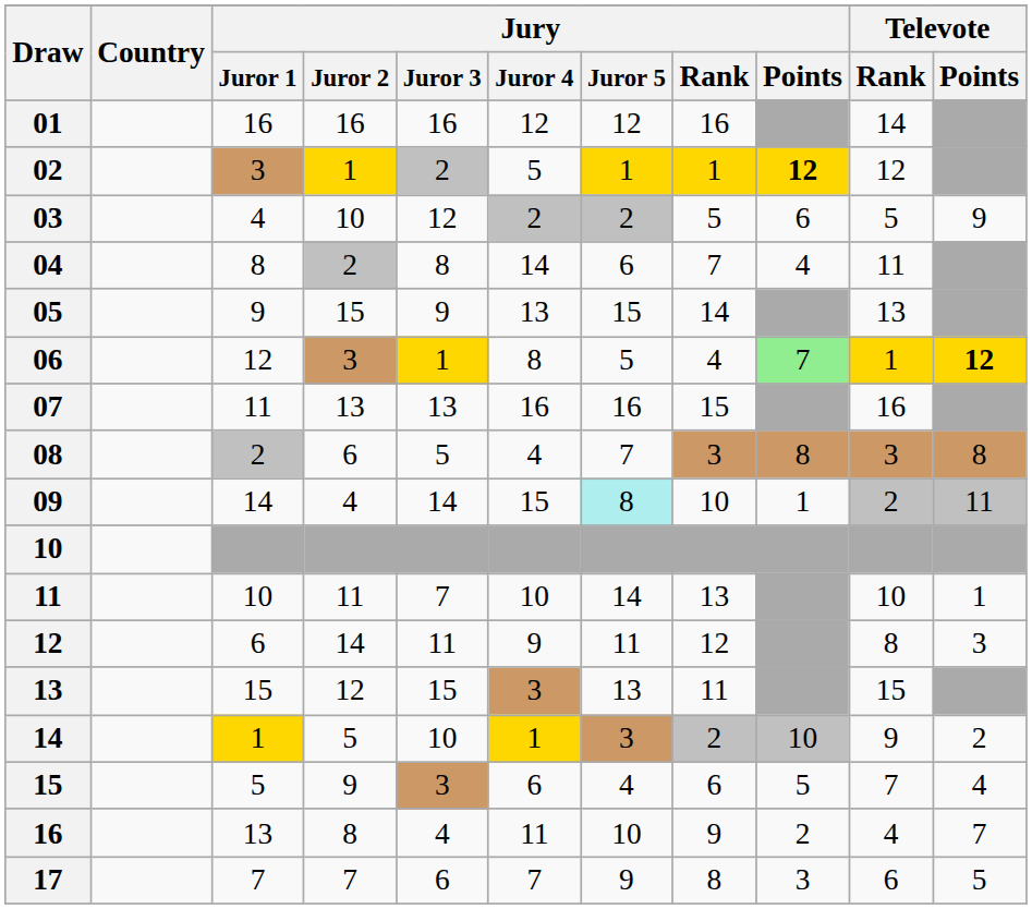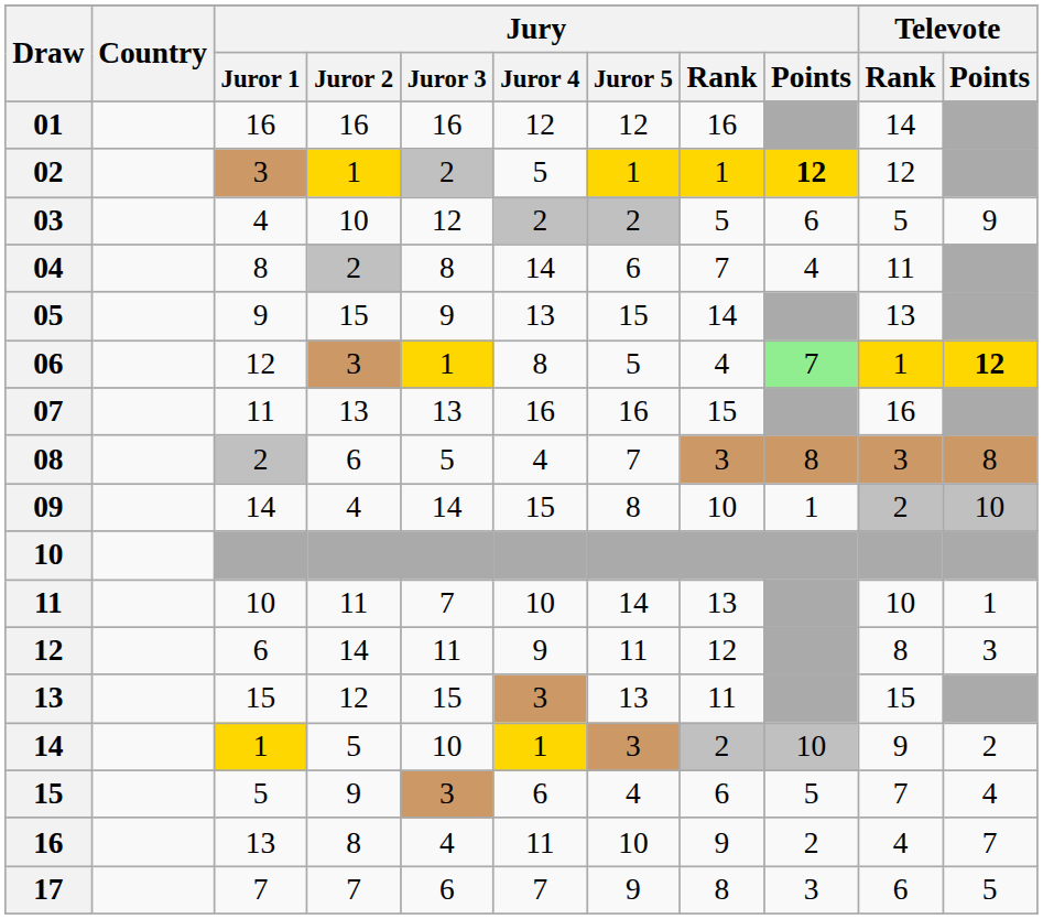 <table class="sortable wikitable collapsible plainrowheaders" style="text-align:center;">
 <tr>
 </tr>
 <tr>
 <th scope="col" rowspan="2">Draw</th>
 <th scope="col" rowspan="2">Country</th>
 <th scope="col" colspan="7">Jury</th>
 <th scope="col" colspan="2">Televote</th>
 </tr>
 <tr>
 <th scope="col"><small>Juror 1</small></th>
 <th scope="col"><small>Juror 2</small></th>
 <th scope="col"><small>Juror 3</small></th>
 <th scope="col"><small>Juror 4</small></th>
 <th scope="col"><small>Juror 5</small></th>
 <th scope="col">Rank</th>
 <th scope="col">Points</th>
 <th scope="col">Rank</th>
 <th scope="col">Points</th>
 </tr>
 <tr>
 <th scope="row" style="text-align:center;">01</th>
 <td style="text-align:left;"></td>
 <td>16</td>
 <td>16</td>
 <td>16</td>
 <td>12</td>
 <td>12</td>
 <td>16</td>
 <td style="background:#AAAAAA;"></td>
 <td>14</td>
 <td style="background:#AAAAAA;"></td>
 </tr>
 <tr>
 <th scope="row" style="text-align:center;">02</th>
 <td style="text-align:left;"></td>
 <td style="background:#CC9966;">3</td>
 <td style="background:gold;">1</td>
 <td style="background:silver;">2</td>
 <td>5</td>
 <td style="background:gold;">1</td>
 <td style="background:gold;">1</td>
 <td style="background:gold;"><strong>12</strong></td>
 <td>12</td>
 <td style="background:#AAAAAA;"></td>
 </tr>
 <tr>
 <th scope="row" style="text-align:center;">03</th>
 <td style="text-align:left;"></td>
 <td>4</td>
 <td>10</td>
 <td>12</td>
 <td style="background:silver;">2</td>
 <td style="background:silver;">2</td>
 <td>5</td>
 <td>6</td>
 <td>5</td>
 <td>9</td>
 </tr>
 <tr>
 <th scope="row" style="text-align:center;">04</th>
 <td style="text-align:left;"></td>
 <td>8</td>
 <td style="background:silver;">2</td>
 <td>8</td>
 <td>14</td>
 <td>6</td>
 <td>7</td>
 <td>4</td>
 <td>11</td>
 <td style="background:#AAAAAA;"></td>
 </tr>
 <tr>
 <th scope="row" style="text-align:center;">05</th>
 <td style="text-align:left;"></td>
 <td>9</td>
 <td>15</td>
 <td>9</td>
 <td>13</td>
 <td>15</td>
 <td>14</td>
 <td style="background:#AAAAAA;"></td>
 <td>13</td>
 <td style="background:#AAAAAA;"></td>
 </tr>
 <tr>
 <th scope="row" style="text-align:center;">06</th>
 <td style="text-align:left;"></td>
 <td>12</td>
 <td style="background:#CC9966;">3</td>
 <td style="background:gold;">1</td>
 <td>8</td>
 <td>5</td>
 <td>4</td>
 <td style="background: lightgreen;">7</td>
 <td style="background:gold;">1</td>
 <td style="background:gold;"><strong>12</strong></td>
 </tr>
 <tr>
 <th scope="row" style="text-align:center;">07</th>
 <td style="text-align:left;"></td>
 <td>11</td>
 <td>13</td>
 <td>13</td>
 <td>16</td>
 <td>16</td>
 <td>15</td>
 <td style="background:#AAAAAA;"></td>
 <td>16</td>
 <td style="background:#AAAAAA;"></td>
 </tr>
 <tr>
 <th scope="row" style="text-align:center;">08</th>
 <td style="text-align:left;"></td>
 <td style="background:silver;">2</td>
 <td>6</td>
 <td>5</td>
 <td>4</td>
 <td>7</td>
 <td style="background:#CC9966;">3</td>
 <td style="background:#CC9966;">8</td>
 <td style="background:#CC9966;">3</td>
 <td style="background:#CC9966;">8</td>
 </tr>
 <tr>
 <th scope="row" style="text-align:center;">09</th>
 <td style="text-align:left;"></td>
 <td>14</td>
 <td>4</td>
 <td>14</td>
 <td>15</td>
-<td style="background: paleturquoise;">8</td>
+<td>8</td>
 <td>10</td>
 <td>1</td>
 <td style="background:silver;">2</td>
-<td style="background:silver;">11</td>
+<td style="background:silver;">10</td>
 </tr>
 <tr class="sortbottom">
 <th scope="row" style="text-align:center;">10</th>
 <td style="text-align:left;"></td>
 <td style="background:#AAAAAA;"></td>
 <td style="background:#AAAAAA;"></td>
 <td style="background:#AAAAAA;"></td>
 <td style="background:#AAAAAA;"></td>
 <td style="background:#AAAAAA;"></td>
 <td style="background:#AAAAAA;"></td>
 <td style="background:#AAAAAA;"></td>
 <td style="background:#AAAAAA;"></td>
 <td style="background:#AAAAAA;"></td>
 </tr>
 <tr>
 <th scope="row" style="text-align:center;">11</th>
 <td style="text-align:left;"></td>
 <td>10</td>
 <td>11</td>
 <td>7</td>
 <td>10</td>
 <td>14</td>
 <td>13</td>
 <td style="background:#AAAAAA;"></td>
 <td>10</td>
 <td>1</td>
 </tr>
 <tr>
 <th scope="row" style="text-align:center;">12</th>
 <td style="text-align:left;"></td>
 <td>6</td>
 <td>14</td>
 <td>11</td>
 <td>9</td>
 <td>11</td>
 <td>12</td>
 <td style="background:#AAAAAA;"></td>
 <td>8</td>
 <td>3</td>
 </tr>
 <tr>
 <th scope="row" style="text-align:center;">13</th>
 <td style="text-align:left;"></td>
 <td>15</td>
 <td>12</td>
 <td>15</td>
 <td style="background:#CC9966;">3</td>
 <td>13</td>
 <td>11</td>
 <td style="background:#AAAAAA;"></td>
 <td>15</td>
 <td style="background:#AAAAAA;"></td>
 </tr>
 <tr>
 <th scope="row" style="text-align:center;">14</th>
 <td style="text-align:left;"></td>
 <td style="background:gold;">1</td>
 <td>5</td>
 <td>10</td>
 <td style="background:gold;">1</td>
 <td style="background:#CC9966;">3</td>
 <td style="background:silver;">2</td>
 <td style="background:silver;">10</td>
 <td>9</td>
 <td>2</td>
 </tr>
 <tr>
 <th scope="row" style="text-align:center;">15</th>
 <td style="text-align:left;"></td>
 <td>5</td>
 <td>9</td>
 <td style="background:#CC9966;">3</td>
 <td>6</td>
 <td>4</td>
 <td>6</td>
 <td>5</td>
 <td>7</td>
 <td>4</td>
 </tr>
 <tr>
 <th scope="row" style="text-align:center;">16</th>
 <td style="text-align:left;"></td>
 <td>13</td>
 <td>8</td>
 <td>4</td>
 <td>11</td>
 <td>10</td>
 <td>9</td>
 <td>2</td>
 <td>4</td>
 <td>7</td>
 </tr>
 <tr>
 <th scope="row" style="text-align:center;">17</th>
 <td style="text-align:left;"></td>
 <td>7</td>
 <td>7</td>
 <td>6</td>
 <td>7</td>
 <td>9</td>
 <td>8</td>
 <td>3</td>
 <td>6</td>
 <td>5</td>
 </tr>
 </table>
